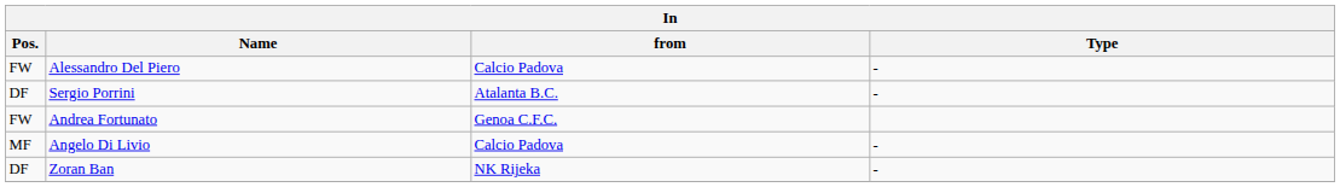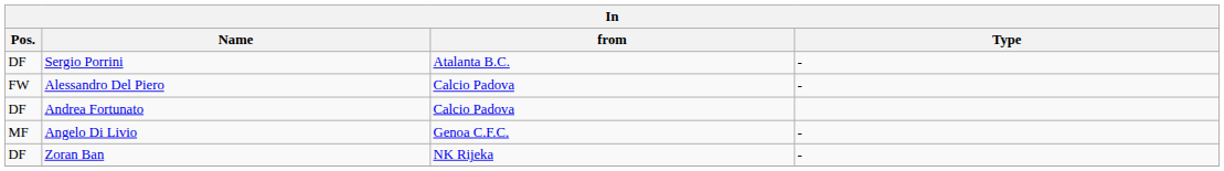 <table class="wikitable" style="font-size:90%;width:99%;">
 <tr>
 <th colspan="4">In</th>
 </tr>
 <tr>
 <th width=3%>Pos.</th>
 <th width=32%>Name</th>
 <th width=30%>from</th>
 <th width=35%>Type</th>
 </tr>
 <tr>
+<td>DF</td>
+<td><a href='#'>Sergio Porrini</a></td>
+<td><a href='#'>Atalanta B.C.</a></td>
+<td>-</td>
+</tr>
+<tr>
 <td>FW</td>
 <td><a href='#'>Alessandro Del Piero</a></td>
 <td><a href='#'>Calcio Padova</a></td>
 <td>-</td>
 </tr>
 <tr>
 <td>DF</td>
-<td><a href='#'>Sergio Porrini</a></td>
-<td><a href='#'>Atalanta B.C.</a></td>
-<td>-</td>
-</tr>
-<tr>
-<td>FW</td>
 <td><a href='#'>Andrea Fortunato</a></td>
-<td><a href='#'>Genoa C.F.C.</a></td>
+<td><a href='#'>Calcio Padova</a></td>
 <td></td>
 </tr>
 <tr>
 <td>MF</td>
 <td><a href='#'>Angelo Di Livio</a></td>
-<td><a href='#'>Calcio Padova</a></td>
+<td><a href='#'>Genoa C.F.C.</a></td>
 <td>-</td>
 </tr>
 <tr>
 <td>DF</td>
 <td><a href='#'>Zoran Ban</a></td>
 <td><a href='#'>NK Rijeka</a></td>
 <td>-</td>
 </tr>
 <tr>
 </tr>
 </table>
